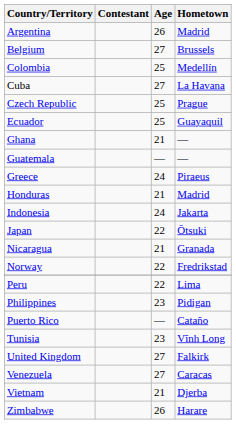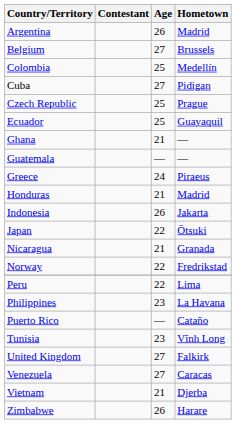 <table class="wikitable sortable" style="font-size: 95%;">
 <tr>
 <th>Country/Territory</th>
 <th>Contestant</th>
 <th>Age</th>
 <th>Hometown</th>
 </tr>
 <tr>
 <td> <a href='#'>Argentina</a></td>
 <td></td>
 <td>26</td>
 <td><a href='#'>Madrid</a></td>
 </tr>
 <tr>
 <td> <a href='#'>Belgium</a></td>
 <td></td>
 <td>27</td>
 <td><a href='#'>Brussels</a></td>
 </tr>
 <tr>
 <td> <a href='#'>Colombia</a></td>
 <td></td>
 <td>25</td>
 <td><a href='#'>Medellín</a></td>
 </tr>
 <tr>
 <td> Cuba</td>
 <td></td>
 <td>27</td>
-<td><a href='#'>La Havana</a></td>
+<td><a href='#'>Pidigan</a></td>
 </tr>
 <tr>
 <td> <a href='#'>Czech Republic</a></td>
 <td></td>
 <td>25</td>
 <td><a href='#'>Prague</a></td>
 </tr>
 <tr>
 <td> <a href='#'>Ecuador</a></td>
 <td></td>
 <td>25</td>
 <td><a href='#'>Guayaquil</a></td>
 </tr>
 <tr>
 <td> <a href='#'>Ghana</a></td>
 <td></td>
 <td>21</td>
 <td>—</td>
 </tr>
 <tr>
 <td> <a href='#'>Guatemala</a></td>
 <td></td>
 <td>—</td>
 <td>—</td>
 </tr>
 <tr>
 <td> <a href='#'>Greece</a></td>
 <td></td>
 <td>24</td>
 <td><a href='#'>Piraeus</a></td>
 </tr>
 <tr>
 <td> <a href='#'>Honduras</a></td>
 <td></td>
 <td>21</td>
 <td><a href='#'>Madrid</a></td>
 </tr>
 <tr>
 <td> <a href='#'>Indonesia</a></td>
 <td></td>
-<td>24</td>
+<td>26</td>
 <td><a href='#'>Jakarta</a></td>
 </tr>
 <tr>
 <td> <a href='#'>Japan</a></td>
 <td></td>
 <td>22</td>
 <td><a href='#'>Ōtsuki</a></td>
 </tr>
 <tr>
 <td> <a href='#'>Nicaragua</a></td>
 <td></td>
 <td>21</td>
 <td><a href='#'>Granada</a></td>
 </tr>
 <tr>
 <td> <a href='#'>Norway</a></td>
 <td></td>
 <td>22</td>
 <td><a href='#'>Fredrikstad</a></td>
 </tr>
 <tr>
 </tr>
 <tr>
 <td> <a href='#'>Peru</a></td>
 <td></td>
 <td>22</td>
 <td><a href='#'>Lima</a></td>
 </tr>
 <tr>
 <td> <a href='#'>Philippines</a></td>
 <td></td>
 <td>23</td>
-<td><a href='#'>Pidigan</a></td>
+<td><a href='#'>La Havana</a></td>
 </tr>
 <tr>
 <td> <a href='#'>Puerto Rico</a></td>
 <td></td>
 <td>—</td>
 <td><a href='#'>Cataño</a></td>
 </tr>
 <tr>
 <td> <a href='#'>Tunisia</a></td>
 <td></td>
 <td>23</td>
 <td><a href='#'>Vĩnh Long</a></td>
 </tr>
 <tr>
 <td> <a href='#'>United Kingdom</a></td>
 <td></td>
 <td>27</td>
 <td><a href='#'>Falkirk</a></td>
 </tr>
 <tr>
 <td> <a href='#'>Venezuela</a></td>
 <td></td>
 <td>27</td>
 <td><a href='#'>Caracas</a></td>
 </tr>
 <tr>
 <td> <a href='#'>Vietnam</a></td>
 <td></td>
 <td>21</td>
 <td><a href='#'>Djerba</a></td>
 </tr>
 <tr>
 <td> <a href='#'>Zimbabwe</a></td>
 <td></td>
 <td>26</td>
 <td><a href='#'>Harare</a></td>
 </tr>
 </table>
